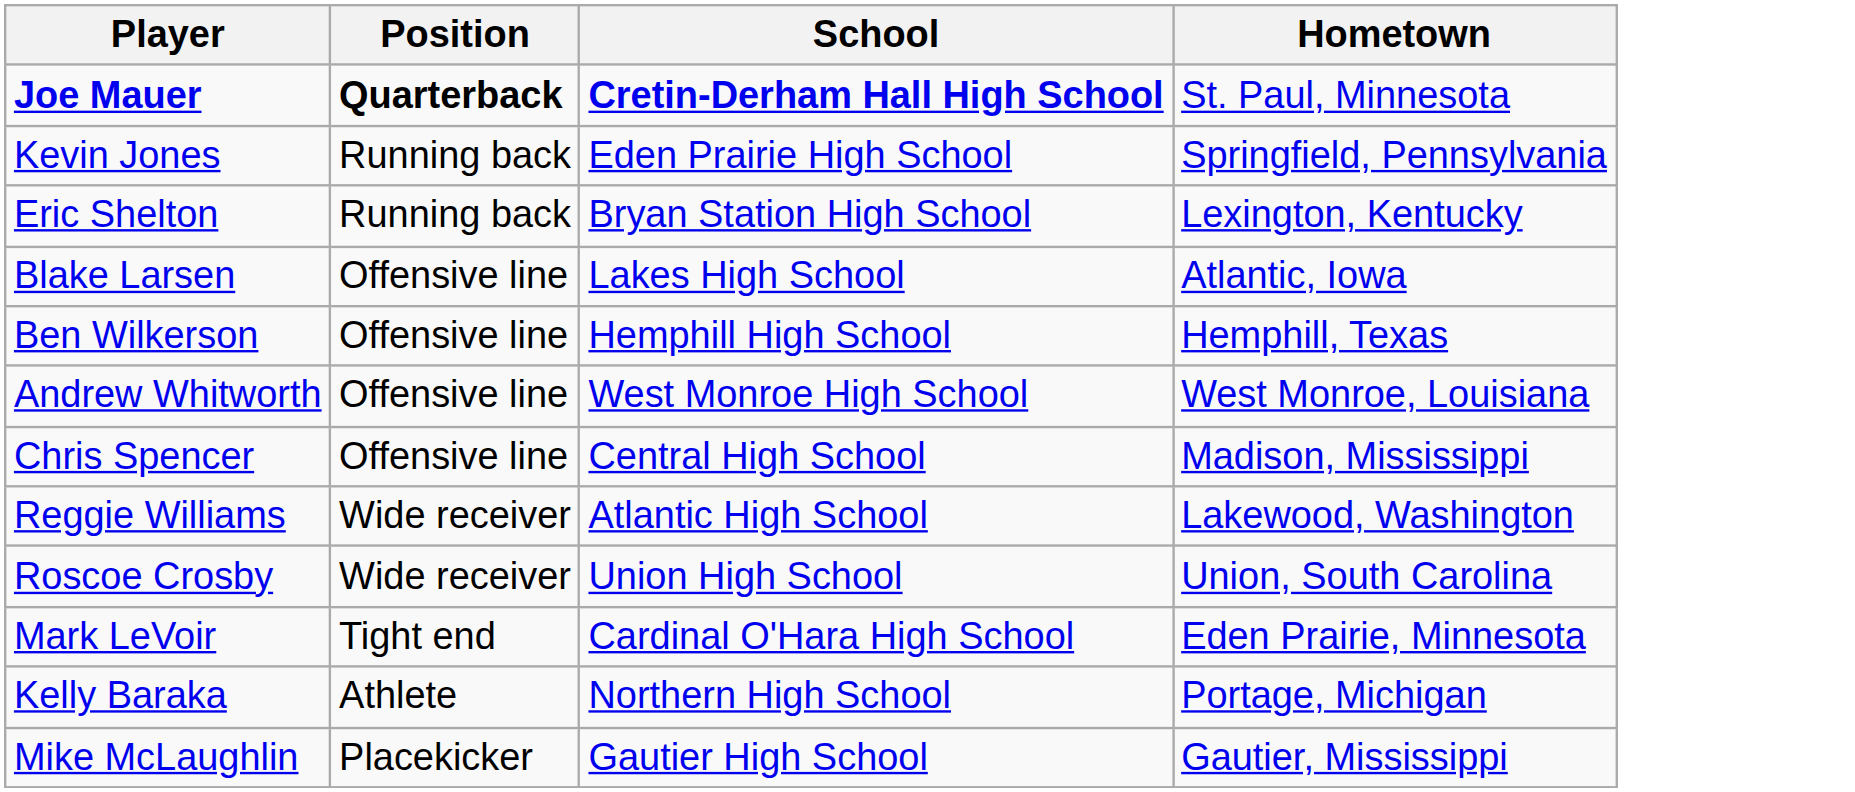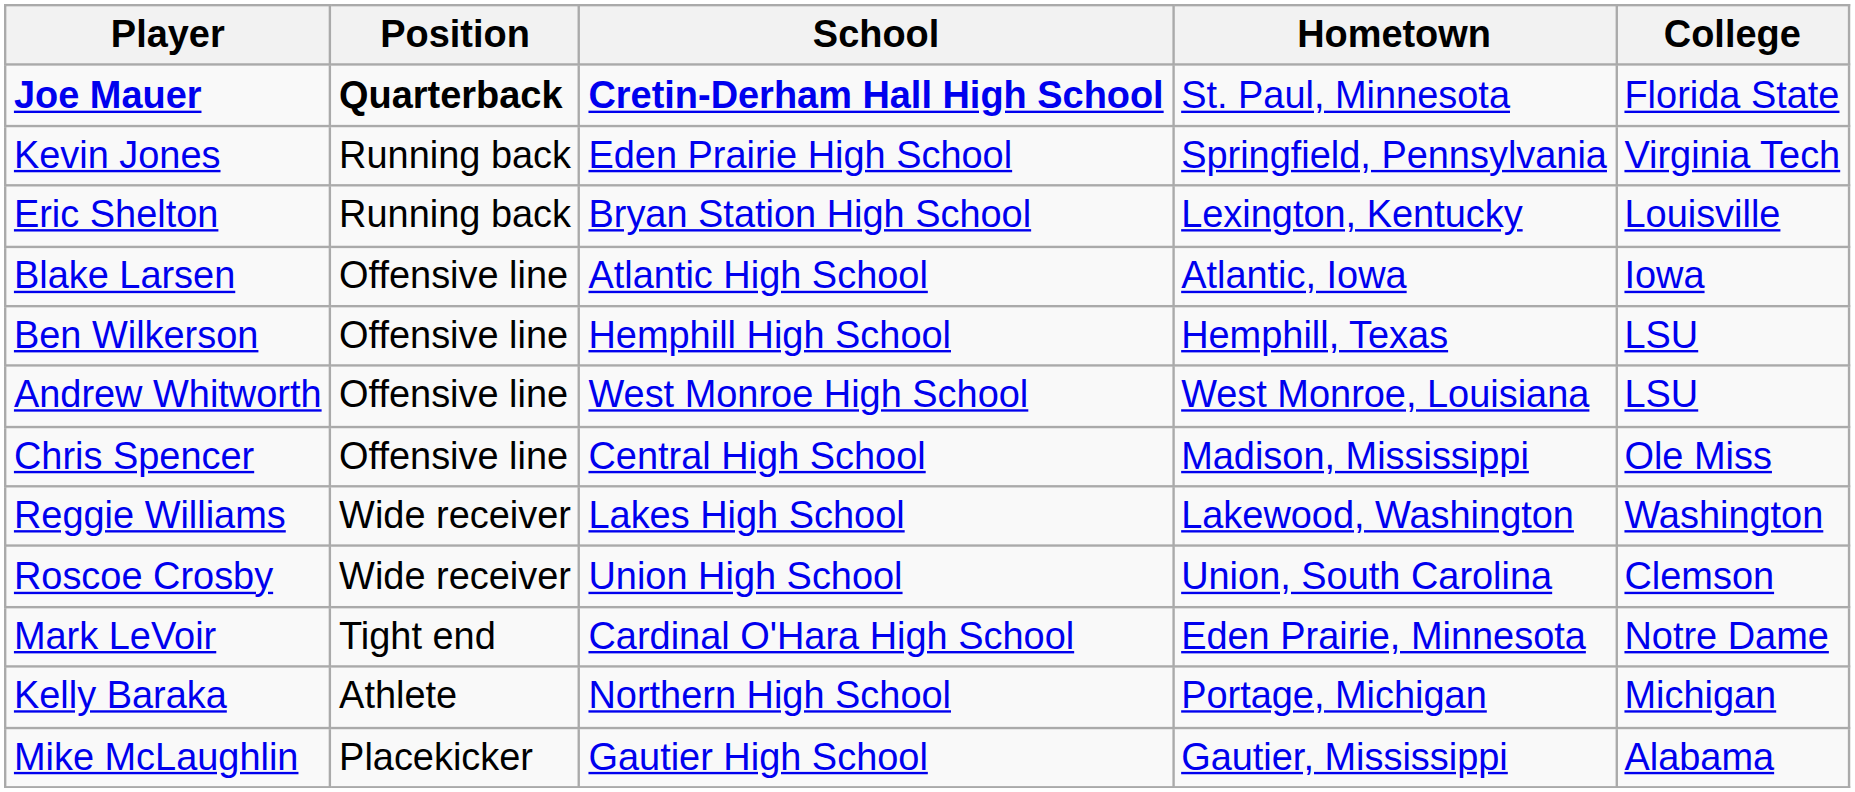 <table class="wikitable">
 <tr>
 <th>Player</th>
 <th>Position</th>
 <th>School</th>
 <th>Hometown</th>
+<th>College</th>
 </tr>
 <tr>
 <td><strong><a href='#'>Joe Mauer</a></strong></td>
 <td><strong>Quarterback</strong></td>
 <td><strong><a href='#'>Cretin-Derham Hall High School</a></strong></td>
 <td><a href='#'>St. Paul, Minnesota</a></td>
+<td><a href='#'>Florida State</a></td>
 </tr>
 <tr>
 <td><a href='#'>Kevin Jones</a></td>
 <td>Running back</td>
 <td><a href='#'>Eden Prairie High School</a></td>
 <td><a href='#'>Springfield, Pennsylvania</a></td>
+<td><a href='#'>Virginia Tech</a></td>
 </tr>
 <tr>
 <td><a href='#'>Eric Shelton</a></td>
 <td>Running back</td>
 <td><a href='#'>Bryan Station High School</a></td>
 <td><a href='#'>Lexington, Kentucky</a></td>
+<td><a href='#'>Louisville</a></td>
 </tr>
 <tr>
 <td><a href='#'>Blake Larsen</a></td>
 <td>Offensive line</td>
-<td><a href='#'>Lakes High School</a></td>
+<td><a href='#'>Atlantic High School</a></td>
 <td><a href='#'>Atlantic, Iowa</a></td>
+<td><a href='#'>Iowa</a></td>
 </tr>
 <tr>
 <td><a href='#'>Ben Wilkerson</a></td>
 <td>Offensive line</td>
 <td><a href='#'>Hemphill High School</a></td>
 <td><a href='#'>Hemphill, Texas</a></td>
+<td><a href='#'>LSU</a></td>
 </tr>
 <tr>
 <td><a href='#'>Andrew Whitworth</a></td>
 <td>Offensive line</td>
 <td><a href='#'>West Monroe High School</a></td>
 <td><a href='#'>West Monroe, Louisiana</a></td>
+<td><a href='#'>LSU</a></td>
 </tr>
 <tr>
 <td><a href='#'>Chris Spencer</a></td>
 <td>Offensive line</td>
 <td><a href='#'>Central High School</a></td>
 <td><a href='#'>Madison, Mississippi</a></td>
+<td><a href='#'>Ole Miss</a></td>
 </tr>
 <tr>
 <td><a href='#'>Reggie Williams</a></td>
 <td>Wide receiver</td>
-<td><a href='#'>Atlantic High School</a></td>
+<td><a href='#'>Lakes High School</a></td>
 <td><a href='#'>Lakewood, Washington</a></td>
+<td><a href='#'>Washington</a></td>
 </tr>
 <tr>
 <td><a href='#'>Roscoe Crosby</a></td>
 <td>Wide receiver</td>
 <td><a href='#'>Union High School</a></td>
 <td><a href='#'>Union, South Carolina</a></td>
+<td><a href='#'>Clemson</a></td>
 </tr>
 <tr>
 <td><a href='#'>Mark LeVoir</a></td>
 <td>Tight end</td>
 <td><a href='#'>Cardinal O'Hara High School</a></td>
 <td><a href='#'>Eden Prairie, Minnesota</a></td>
+<td><a href='#'>Notre Dame</a></td>
 </tr>
 <tr>
 <td><a href='#'>Kelly Baraka</a></td>
 <td>Athlete</td>
 <td><a href='#'>Northern High School</a></td>
 <td><a href='#'>Portage, Michigan</a></td>
+<td><a href='#'>Michigan</a></td>
 </tr>
 <tr>
 <td><a href='#'>Mike McLaughlin</a></td>
 <td>Placekicker</td>
 <td><a href='#'>Gautier High School</a></td>
 <td><a href='#'>Gautier, Mississippi</a></td>
+<td><a href='#'>Alabama</a></td>
 </tr>
 </table>
